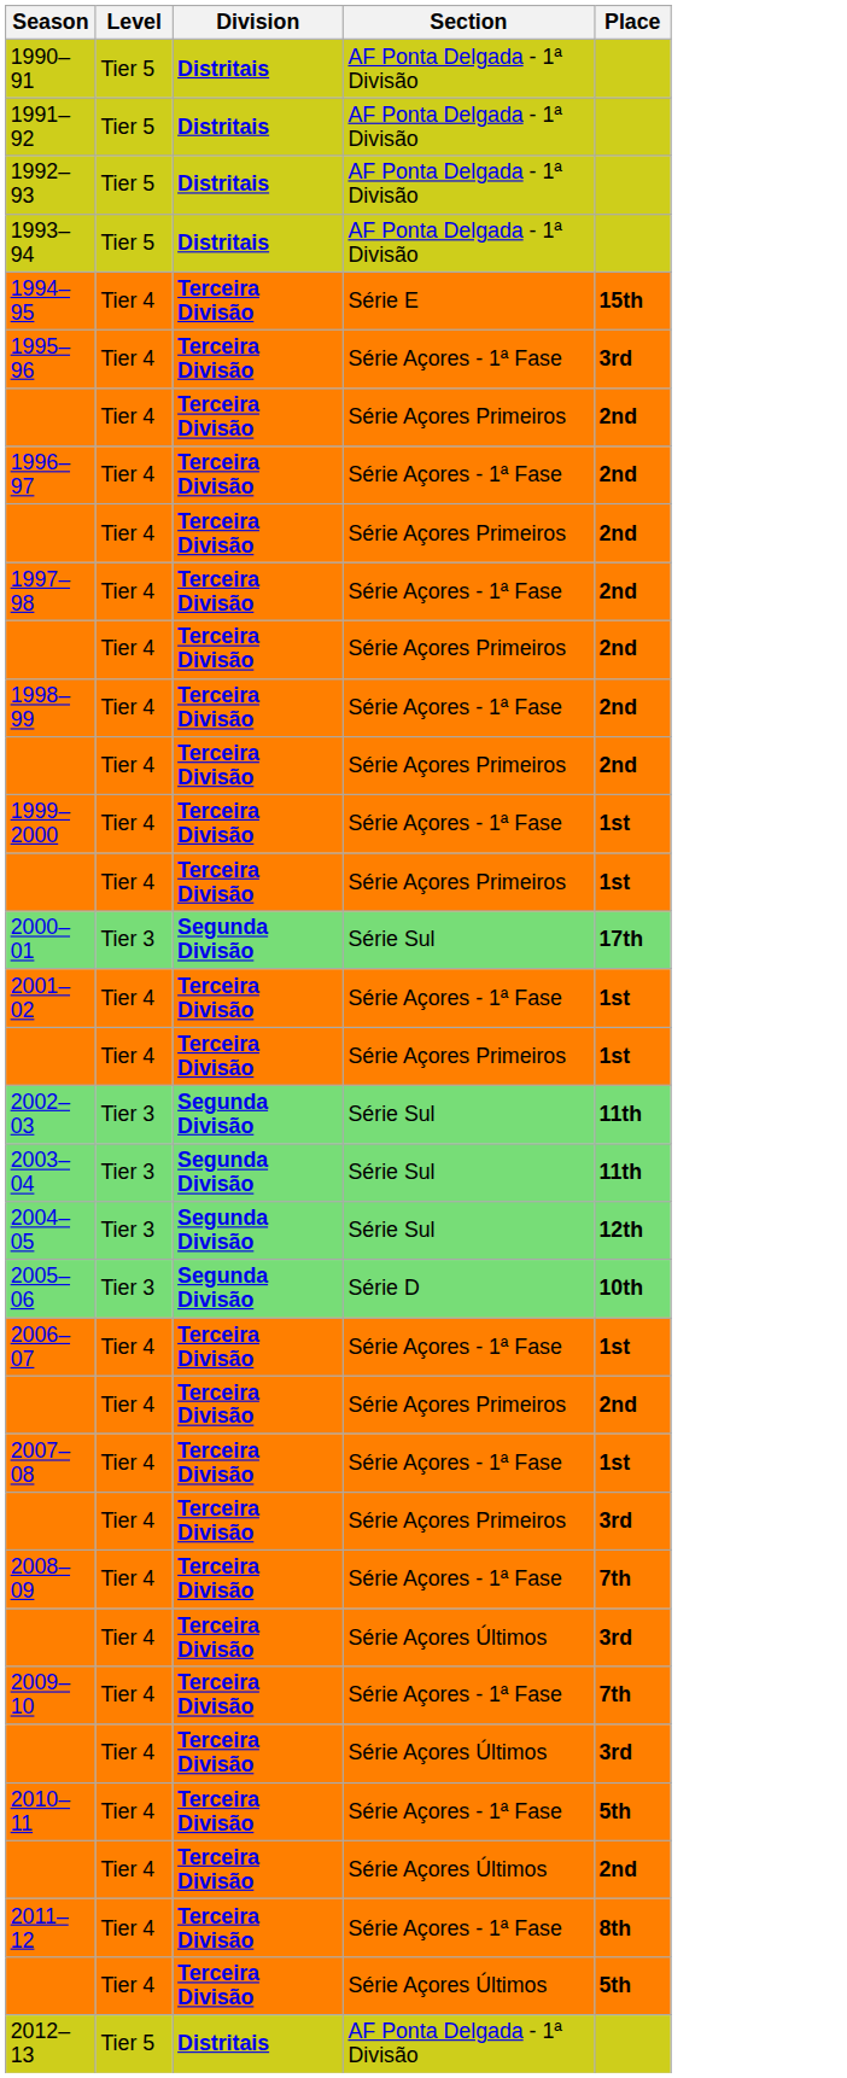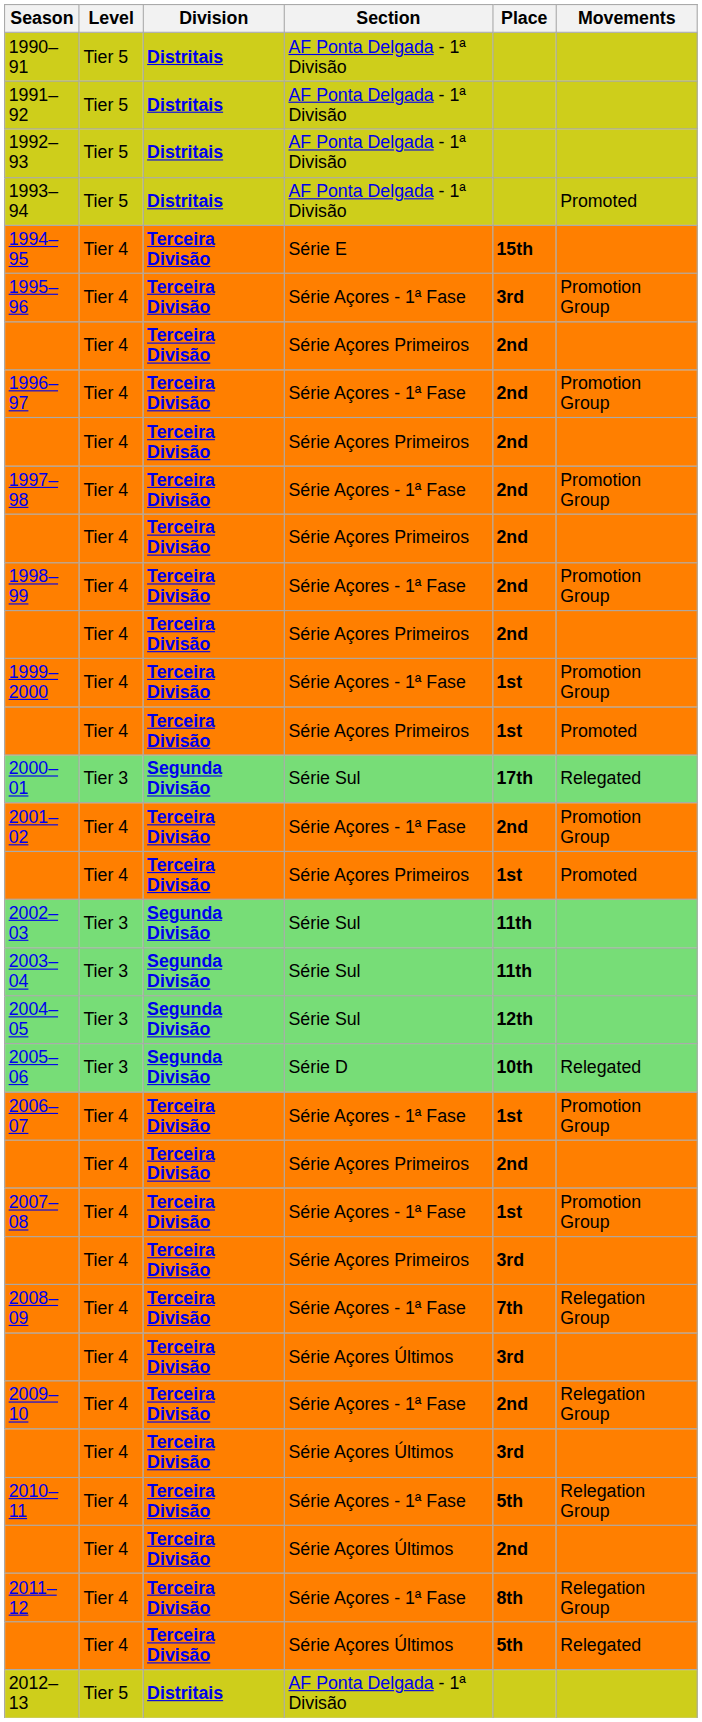 <table class="wikitable" style="text-align: left;">
 <tr>
 <th style="width: 60px;"><strong>Season</strong></th>
 <th style="width: 50px;"><strong>Level</strong></th>
 <th style="width: 120px;"><strong>Division</strong></th>
 <th style="width: 180px;"><strong>Section</strong></th>
 <th style="width: 50px;"><strong>Place</strong></th>
+<th style="width: 120px;"><strong>Movements</strong></th>
 </tr>
 <tr>
 <td style="background:#CECE1B;">1990–91</td>
 <td style="background:#CECE1B;">Tier 5</td>
 <td style="background:#CECE1B;"><strong><a href='#'>Distritais</a></strong></td>
 <td style="background:#CECE1B;"><a href='#'>AF Ponta Delgada</a> - 1ª Divisão</td>
+<td style="background:#CECE1B;"></td>
 <td style="background:#CECE1B;"></td>
 </tr>
 <tr>
 <td style="background:#CECE1B;">1991–92</td>
 <td style="background:#CECE1B;">Tier 5</td>
 <td style="background:#CECE1B;"><strong><a href='#'>Distritais</a></strong></td>
 <td style="background:#CECE1B;"><a href='#'>AF Ponta Delgada</a> - 1ª Divisão</td>
 <td style="background:#CECE1B;"></td>
+<td style="background:#CECE1B;"></td>
 </tr>
 <tr>
 <td style="background:#CECE1B;">1992–93</td>
 <td style="background:#CECE1B;">Tier 5</td>
 <td style="background:#CECE1B;"><strong><a href='#'>Distritais</a></strong></td>
 <td style="background:#CECE1B;"><a href='#'>AF Ponta Delgada</a> - 1ª Divisão</td>
+<td style="background:#CECE1B;"></td>
 <td style="background:#CECE1B;"></td>
 </tr>
 <tr>
 <td style="background:#CECE1B;">1993–94</td>
 <td style="background:#CECE1B;">Tier 5</td>
 <td style="background:#CECE1B;"><strong><a href='#'>Distritais</a></strong></td>
 <td style="background:#CECE1B;"><a href='#'>AF Ponta Delgada</a> - 1ª Divisão</td>
 <td style="background:#CECE1B;"></td>
+<td style="background:#CECE1B;">Promoted</td>
 </tr>
 <tr>
 <td style="background:#FF7F00;"><a href='#'>1994–95</a></td>
 <td style="background:#FF7F00;">Tier 4</td>
 <td style="background:#FF7F00;"><strong><a href='#'>Terceira Divisão</a></strong></td>
 <td style="background:#FF7F00;">Série E</td>
 <td style="background:#FF7F00;"><strong>15th</strong></td>
+<td style="background:#FF7F00;"></td>
 </tr>
 <tr>
 <td style="background:#FF7F00;"><a href='#'>1995–96</a></td>
 <td style="background:#FF7F00;">Tier 4</td>
 <td style="background:#FF7F00;"><strong><a href='#'>Terceira Divisão</a></strong></td>
 <td style="background:#FF7F00;">Série Açores - 1ª Fase</td>
 <td style="background:#FF7F00;"><strong>3rd</strong></td>
+<td style="background:#FF7F00;">Promotion Group</td>
 </tr>
 <tr>
 <td style="background:#FF7F00;"></td>
 <td style="background:#FF7F00;">Tier 4</td>
 <td style="background:#FF7F00;"><strong><a href='#'>Terceira Divisão</a></strong></td>
 <td style="background:#FF7F00;">Série Açores Primeiros</td>
 <td style="background:#FF7F00;"><strong>2nd</strong></td>
+<td style="background:#FF7F00;"></td>
 </tr>
 <tr>
 <td style="background:#FF7F00;"><a href='#'>1996–97</a></td>
 <td style="background:#FF7F00;">Tier 4</td>
 <td style="background:#FF7F00;"><strong><a href='#'>Terceira Divisão</a></strong></td>
 <td style="background:#FF7F00;">Série Açores - 1ª Fase</td>
 <td style="background:#FF7F00;"><strong>2nd</strong></td>
+<td style="background:#FF7F00;">Promotion Group</td>
 </tr>
 <tr>
 <td style="background:#FF7F00;"></td>
 <td style="background:#FF7F00;">Tier 4</td>
 <td style="background:#FF7F00;"><strong><a href='#'>Terceira Divisão</a></strong></td>
 <td style="background:#FF7F00;">Série Açores Primeiros</td>
 <td style="background:#FF7F00;"><strong>2nd</strong></td>
+<td style="background:#FF7F00;"></td>
 </tr>
 <tr>
 <td style="background:#FF7F00;"><a href='#'>1997–98</a></td>
 <td style="background:#FF7F00;">Tier 4</td>
 <td style="background:#FF7F00;"><strong><a href='#'>Terceira Divisão</a></strong></td>
 <td style="background:#FF7F00;">Série Açores - 1ª Fase</td>
 <td style="background:#FF7F00;"><strong>2nd</strong></td>
+<td style="background:#FF7F00;">Promotion Group</td>
 </tr>
 <tr>
 <td style="background:#FF7F00;"></td>
 <td style="background:#FF7F00;">Tier 4</td>
 <td style="background:#FF7F00;"><strong><a href='#'>Terceira Divisão</a></strong></td>
 <td style="background:#FF7F00;">Série Açores Primeiros</td>
 <td style="background:#FF7F00;"><strong>2nd</strong></td>
+<td style="background:#FF7F00;"></td>
 </tr>
 <tr>
 <td style="background:#FF7F00;"><a href='#'>1998–99</a></td>
 <td style="background:#FF7F00;">Tier 4</td>
 <td style="background:#FF7F00;"><strong><a href='#'>Terceira Divisão</a></strong></td>
 <td style="background:#FF7F00;">Série Açores - 1ª Fase</td>
 <td style="background:#FF7F00;"><strong>2nd</strong></td>
+<td style="background:#FF7F00;">Promotion Group</td>
 </tr>
 <tr>
 <td style="background:#FF7F00;"></td>
 <td style="background:#FF7F00;">Tier 4</td>
 <td style="background:#FF7F00;"><strong><a href='#'>Terceira Divisão</a></strong></td>
 <td style="background:#FF7F00;">Série Açores Primeiros</td>
 <td style="background:#FF7F00;"><strong>2nd</strong></td>
+<td style="background:#FF7F00;"></td>
 </tr>
 <tr>
 <td style="background:#FF7F00;"><a href='#'>1999–2000</a></td>
 <td style="background:#FF7F00;">Tier 4</td>
 <td style="background:#FF7F00;"><strong><a href='#'>Terceira Divisão</a></strong></td>
 <td style="background:#FF7F00;">Série Açores - 1ª Fase</td>
 <td style="background:#FF7F00;"><strong>1st</strong></td>
+<td style="background:#FF7F00;">Promotion Group</td>
 </tr>
 <tr>
 <td style="background:#FF7F00;"></td>
 <td style="background:#FF7F00;">Tier 4</td>
 <td style="background:#FF7F00;"><strong><a href='#'>Terceira Divisão</a></strong></td>
 <td style="background:#FF7F00;">Série Açores Primeiros</td>
 <td style="background:#FF7F00;"><strong>1st</strong></td>
+<td style="background:#FF7F00;">Promoted</td>
 </tr>
 <tr>
 <td style="background:#77DD77;"><a href='#'>2000–01</a></td>
 <td style="background:#77DD77;">Tier 3</td>
 <td style="background:#77DD77;"><strong><a href='#'>Segunda Divisão</a></strong></td>
 <td style="background:#77DD77;">Série Sul</td>
 <td style="background:#77DD77;"><strong>17th</strong></td>
+<td style="background:#77DD77;">Relegated</td>
 </tr>
 <tr>
 <td style="background:#FF7F00;"><a href='#'>2001–02</a></td>
 <td style="background:#FF7F00;">Tier 4</td>
 <td style="background:#FF7F00;"><strong><a href='#'>Terceira Divisão</a></strong></td>
 <td style="background:#FF7F00;">Série Açores - 1ª Fase</td>
-<td style="background:#FF7F00;"><strong>1st</strong></td>
+<td style="background:#FF7F00;"><strong>2nd</strong></td>
+<td style="background:#FF7F00;">Promotion Group</td>
 </tr>
 <tr>
 <td style="background:#FF7F00;"></td>
 <td style="background:#FF7F00;">Tier 4</td>
 <td style="background:#FF7F00;"><strong><a href='#'>Terceira Divisão</a></strong></td>
 <td style="background:#FF7F00;">Série Açores Primeiros</td>
 <td style="background:#FF7F00;"><strong>1st</strong></td>
+<td style="background:#FF7F00;">Promoted</td>
 </tr>
 <tr>
 <td style="background:#77DD77;"><a href='#'>2002–03</a></td>
 <td style="background:#77DD77;">Tier 3</td>
 <td style="background:#77DD77;"><strong><a href='#'>Segunda Divisão</a></strong></td>
 <td style="background:#77DD77;">Série Sul</td>
 <td style="background:#77DD77;"><strong>11th</strong></td>
+<td style="background:#77DD77;"></td>
 </tr>
 <tr>
 <td style="background:#77DD77;"><a href='#'>2003–04</a></td>
 <td style="background:#77DD77;">Tier 3</td>
 <td style="background:#77DD77;"><strong><a href='#'>Segunda Divisão</a></strong></td>
 <td style="background:#77DD77;">Série Sul</td>
 <td style="background:#77DD77;"><strong>11th</strong></td>
+<td style="background:#77DD77;"></td>
 </tr>
 <tr>
 <td style="background:#77DD77;"><a href='#'>2004–05</a></td>
 <td style="background:#77DD77;">Tier 3</td>
 <td style="background:#77DD77;"><strong><a href='#'>Segunda Divisão</a></strong></td>
 <td style="background:#77DD77;">Série Sul</td>
 <td style="background:#77DD77;"><strong>12th</strong></td>
+<td style="background:#77DD77;"></td>
 </tr>
 <tr>
 <td style="background:#77DD77;"><a href='#'>2005–06</a></td>
 <td style="background:#77DD77;">Tier 3</td>
 <td style="background:#77DD77;"><strong><a href='#'>Segunda Divisão</a></strong></td>
 <td style="background:#77DD77;">Série D</td>
 <td style="background:#77DD77;"><strong>10th</strong></td>
+<td style="background:#77DD77;">Relegated</td>
 </tr>
 <tr>
 <td style="background:#FF7F00;"><a href='#'>2006–07</a></td>
 <td style="background:#FF7F00;">Tier 4</td>
 <td style="background:#FF7F00;"><strong><a href='#'>Terceira Divisão</a></strong></td>
 <td style="background:#FF7F00;">Série Açores - 1ª Fase</td>
 <td style="background:#FF7F00;"><strong>1st</strong></td>
+<td style="background:#FF7F00;">Promotion Group</td>
 </tr>
 <tr>
 <td style="background:#FF7F00;"></td>
 <td style="background:#FF7F00;">Tier 4</td>
 <td style="background:#FF7F00;"><strong><a href='#'>Terceira Divisão</a></strong></td>
 <td style="background:#FF7F00;">Série Açores Primeiros</td>
 <td style="background:#FF7F00;"><strong>2nd</strong></td>
+<td style="background:#FF7F00;"></td>
 </tr>
 <tr>
 <td style="background:#FF7F00;"><a href='#'>2007–08</a></td>
 <td style="background:#FF7F00;">Tier 4</td>
 <td style="background:#FF7F00;"><strong><a href='#'>Terceira Divisão</a></strong></td>
 <td style="background:#FF7F00;">Série Açores - 1ª Fase</td>
 <td style="background:#FF7F00;"><strong>1st</strong></td>
+<td style="background:#FF7F00;">Promotion Group</td>
 </tr>
 <tr>
 <td style="background:#FF7F00;"></td>
 <td style="background:#FF7F00;">Tier 4</td>
 <td style="background:#FF7F00;"><strong><a href='#'>Terceira Divisão</a></strong></td>
 <td style="background:#FF7F00;">Série Açores Primeiros</td>
 <td style="background:#FF7F00;"><strong>3rd</strong></td>
+<td style="background:#FF7F00;"></td>
 </tr>
 <tr>
 <td style="background:#FF7F00;"><a href='#'>2008–09</a></td>
 <td style="background:#FF7F00;">Tier 4</td>
 <td style="background:#FF7F00;"><strong><a href='#'>Terceira Divisão</a></strong></td>
 <td style="background:#FF7F00;">Série Açores - 1ª Fase</td>
 <td style="background:#FF7F00;"><strong>7th</strong></td>
+<td style="background:#FF7F00;">Relegation Group</td>
 </tr>
 <tr>
 <td style="background:#FF7F00;"></td>
 <td style="background:#FF7F00;">Tier 4</td>
 <td style="background:#FF7F00;"><strong><a href='#'>Terceira Divisão</a></strong></td>
 <td style="background:#FF7F00;">Série Açores Últimos</td>
 <td style="background:#FF7F00;"><strong>3rd</strong></td>
+<td style="background:#FF7F00;"></td>
 </tr>
 <tr>
 <td style="background:#FF7F00;"><a href='#'>2009–10</a></td>
 <td style="background:#FF7F00;">Tier 4</td>
 <td style="background:#FF7F00;"><strong><a href='#'>Terceira Divisão</a></strong></td>
 <td style="background:#FF7F00;">Série Açores - 1ª Fase</td>
-<td style="background:#FF7F00;"><strong>7th</strong></td>
+<td style="background:#FF7F00;"><strong>2nd</strong></td>
+<td style="background:#FF7F00;">Relegation Group</td>
 </tr>
 <tr>
 <td style="background:#FF7F00;"></td>
 <td style="background:#FF7F00;">Tier 4</td>
 <td style="background:#FF7F00;"><strong><a href='#'>Terceira Divisão</a></strong></td>
 <td style="background:#FF7F00;">Série Açores Últimos</td>
 <td style="background:#FF7F00;"><strong>3rd</strong></td>
+<td style="background:#FF7F00;"></td>
 </tr>
 <tr>
 <td style="background:#FF7F00;"><a href='#'>2010–11</a></td>
 <td style="background:#FF7F00;">Tier 4</td>
 <td style="background:#FF7F00;"><strong><a href='#'>Terceira Divisão</a></strong></td>
 <td style="background:#FF7F00;">Série Açores - 1ª Fase</td>
 <td style="background:#FF7F00;"><strong>5th</strong></td>
+<td style="background:#FF7F00;">Relegation Group</td>
 </tr>
 <tr>
 <td style="background:#FF7F00;"></td>
 <td style="background:#FF7F00;">Tier 4</td>
 <td style="background:#FF7F00;"><strong><a href='#'>Terceira Divisão</a></strong></td>
 <td style="background:#FF7F00;">Série Açores Últimos</td>
 <td style="background:#FF7F00;"><strong>2nd</strong></td>
+<td style="background:#FF7F00;"></td>
 </tr>
 <tr>
 <td style="background:#FF7F00;"><a href='#'>2011–12</a></td>
 <td style="background:#FF7F00;">Tier 4</td>
 <td style="background:#FF7F00;"><strong><a href='#'>Terceira Divisão</a></strong></td>
 <td style="background:#FF7F00;">Série Açores - 1ª Fase</td>
 <td style="background:#FF7F00;"><strong>8th</strong></td>
+<td style="background:#FF7F00;">Relegation Group</td>
 </tr>
 <tr>
 <td style="background:#FF7F00;"></td>
 <td style="background:#FF7F00;">Tier 4</td>
 <td style="background:#FF7F00;"><strong><a href='#'>Terceira Divisão</a></strong></td>
 <td style="background:#FF7F00;">Série Açores Últimos</td>
 <td style="background:#FF7F00;"><strong>5th</strong></td>
+<td style="background:#FF7F00;">Relegated</td>
 </tr>
 <tr>
 <td style="background:#CECE1B;">2012–13</td>
 <td style="background:#CECE1B;">Tier 5</td>
 <td style="background:#CECE1B;"><strong><a href='#'>Distritais</a></strong></td>
 <td style="background:#CECE1B;"><a href='#'>AF Ponta Delgada</a> - 1ª Divisão</td>
 <td style="background:#CECE1B;"></td>
+<td style="background:#CECE1B;"></td>
 </tr>
 </table>
